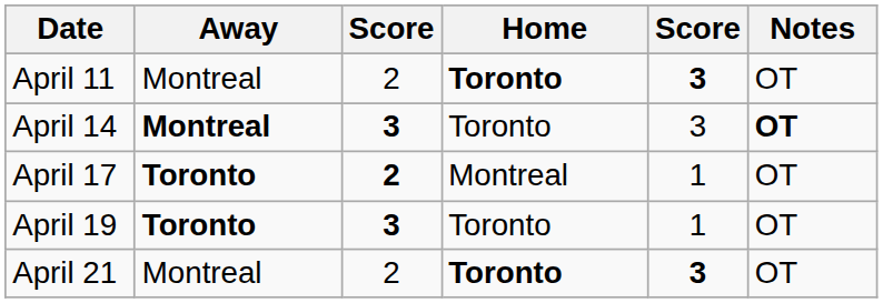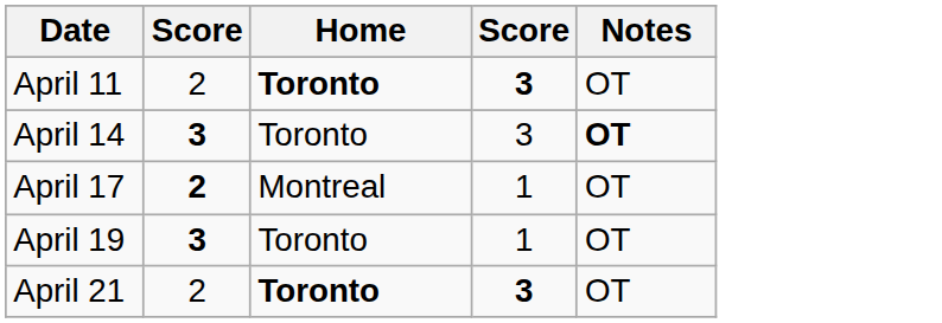 <table class="wikitable">
 <tr>
 <th bgcolor="#DDDDFF" width="60">Date</th>
-<th bgcolor="#DDDDFF" width="100">Away</th>
 <th bgcolor="#DDDDFF" width="5">Score</th>
 <th bgcolor="#DDDDFF" width="100">Home</th>
 <th bgcolor="#DDDDFF" width="5">Score</th>
 <th bgcolor="#DDDDFF" width="60">Notes</th>
 </tr>
 <tr>
 <td>April 11</td>
-<td>Montreal</td>
 <td align="center">2</td>
 <td><strong>Toronto </strong></td>
 <td align="center"><strong>3</strong></td>
 <td>OT</td>
 </tr>
 <tr>
 <td>April 14</td>
-<td><strong>Montreal</strong></td>
 <td align="center"><strong>3</strong></td>
 <td>Toronto</td>
 <td align="center">3</td>
 <td><strong>OT</strong></td>
 </tr>
 <tr>
 <td>April 17</td>
-<td><strong>Toronto </strong></td>
 <td align="center"><strong>2</strong></td>
 <td>Montreal</td>
 <td align="center">1</td>
 <td>OT</td>
 </tr>
 <tr>
 <td>April 19</td>
-<td><strong>Toronto </strong></td>
 <td align="center"><strong>3</strong></td>
 <td>Toronto</td>
 <td align="center">1</td>
 <td>OT</td>
 </tr>
 <tr>
 <td>April 21</td>
-<td>Montreal</td>
 <td align="center">2</td>
 <td><strong>Toronto </strong></td>
 <td align="center"><strong>3</strong></td>
 <td>OT</td>
 </tr>
 </table>
